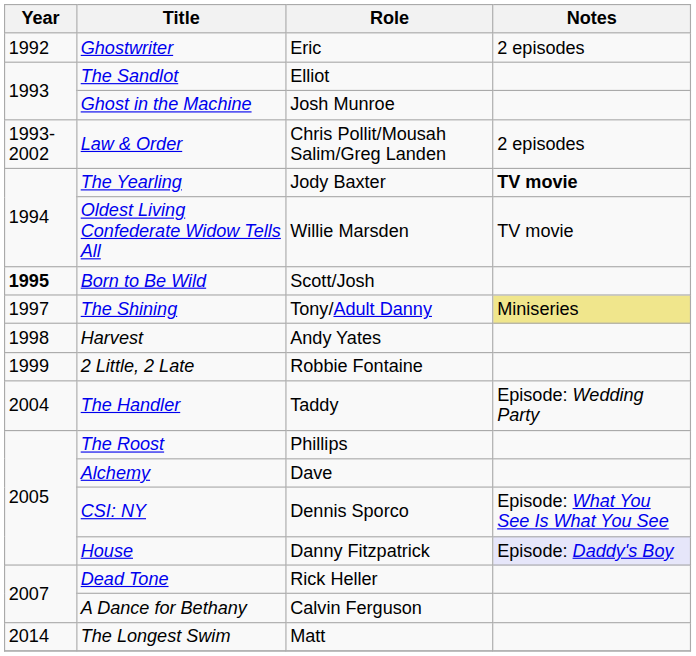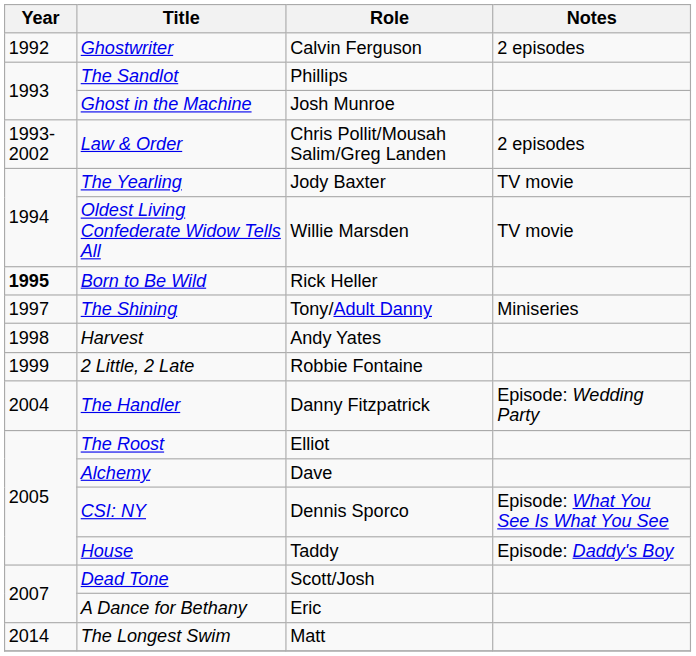 <table class="wikitable">
 <tr>
 <th>Year</th>
 <th>Title</th>
 <th>Role</th>
 <th>Notes</th>
 </tr>
 <tr>
 <td>1992</td>
 <td><em><a href='#'>Ghostwriter</a></em></td>
-<td>Eric</td>
+<td>Calvin Ferguson</td>
 <td>2 episodes</td>
 </tr>
 <tr>
 <td rowspan=2>1993</td>
 <td><em><a href='#'>The Sandlot</a></em></td>
-<td>Elliot</td>
+<td>Phillips</td>
 <td></td>
 </tr>
 <tr>
 <td><em><a href='#'>Ghost in the Machine</a></em></td>
 <td>Josh Munroe</td>
 <td></td>
 </tr>
 <tr>
 <td>1993-2002</td>
 <td><em><a href='#'>Law & Order</a></em></td>
 <td>Chris Pollit/Mousah Salim/Greg Landen</td>
 <td>2 episodes</td>
 </tr>
 <tr>
 <td rowspan=2>1994</td>
 <td><em><a href='#'>The Yearling</a></em></td>
 <td>Jody Baxter</td>
-<td><strong>TV movie</strong></td>
+<td>TV movie</td>
 </tr>
 <tr>
 <td><em><a href='#'>Oldest Living Confederate Widow Tells All</a></em></td>
 <td>Willie Marsden</td>
 <td>TV movie</td>
 </tr>
 <tr>
 <td><strong>1995</strong></td>
 <td><em><a href='#'>Born to Be Wild</a></em></td>
-<td>Scott/Josh</td>
+<td>Rick Heller</td>
 <td></td>
 </tr>
 <tr>
 <td>1997</td>
 <td><em><a href='#'>The Shining</a></em></td>
 <td>Tony/<a href='#'>Adult Danny</a></td>
-<td style="background: khaki;">Miniseries</td>
+<td>Miniseries</td>
 </tr>
 <tr>
 <td>1998</td>
 <td><em>Harvest</em></td>
 <td>Andy Yates</td>
 <td></td>
 </tr>
 <tr>
 <td>1999</td>
 <td><em>2 Little, 2 Late</em></td>
 <td>Robbie Fontaine</td>
 <td></td>
 </tr>
 <tr>
 <td>2004</td>
 <td><em><a href='#'>The Handler</a></em></td>
-<td>Taddy</td>
+<td>Danny Fitzpatrick</td>
 <td>Episode: <em>Wedding Party</em></td>
 </tr>
 <tr>
 <td rowspan=4>2005</td>
 <td><em><a href='#'>The Roost</a></em></td>
-<td>Phillips</td>
+<td>Elliot</td>
 <td></td>
 </tr>
 <tr>
 <td><em><a href='#'>Alchemy</a></em></td>
 <td>Dave</td>
 <td></td>
 </tr>
 <tr>
 <td><em><a href='#'>CSI: NY</a></em></td>
 <td>Dennis Sporco</td>
 <td>Episode: <em><a href='#'>What You See Is What You See</a></em></td>
 </tr>
 <tr>
 <td><em><a href='#'>House</a></em></td>
-<td>Danny Fitzpatrick</td>
-<td style="background: lavender;">Episode: <em><a href='#'>Daddy's Boy</a></em></td>
+<td>Taddy</td>
+<td>Episode: <em><a href='#'>Daddy's Boy</a></em></td>
 </tr>
 <tr>
 <td rowspan=2>2007</td>
 <td><em><a href='#'>Dead Tone</a></em></td>
-<td>Rick Heller</td>
+<td>Scott/Josh</td>
 <td></td>
 </tr>
 <tr>
 <td><em>A Dance for Bethany</em></td>
-<td>Calvin Ferguson</td>
+<td>Eric</td>
 <td></td>
 </tr>
 <tr>
 <td>2014</td>
 <td><em>The Longest Swim</em></td>
 <td>Matt</td>
 <td></td>
 </tr>
 <tr>
 </tr>
 </table>
